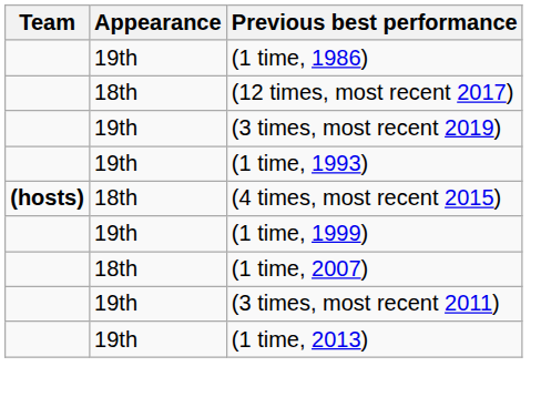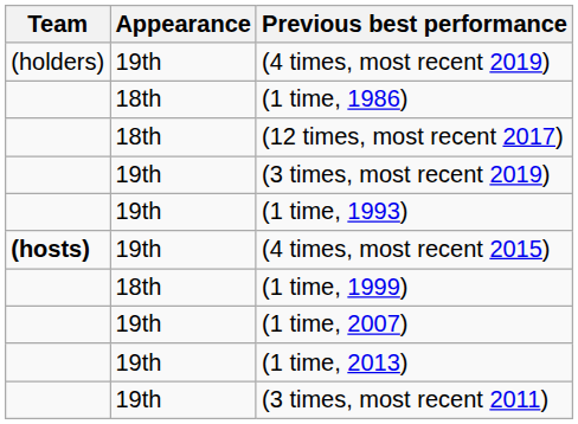 <table class="wikitable sortable" style="text-align: left;">
 <tr>
 <th>Team</th>
 <th data-sort-type="number">Appearance</th>
 <th>Previous best performance</th>
 </tr>
 <tr>
+<td> (holders)</td>
+<td>19th</td>
+<td> (4 times, most recent <a href='#'>2019</a>)</td>
+</tr>
+<tr>
 <td></td>
-<td>19th</td>
+<td>18th</td>
 <td> (1 time, <a href='#'>1986</a>)</td>
 </tr>
 <tr>
 <td></td>
 <td>18th</td>
 <td> (12 times, most recent <a href='#'>2017</a>)</td>
 </tr>
 <tr>
 <td></td>
 <td>19th</td>
 <td> (3 times, most recent <a href='#'>2019</a>)</td>
 </tr>
 <tr>
 <td></td>
 <td>19th</td>
 <td> (1 time, <a href='#'>1993</a>)</td>
 </tr>
 <tr>
 <td><strong> (hosts)</strong></td>
-<td>18th</td>
+<td>19th</td>
 <td> (4 times, most recent <a href='#'>2015</a>)</td>
 </tr>
 <tr>
 <td></td>
-<td>19th</td>
+<td>18th</td>
 <td> (1 time, <a href='#'>1999</a>)</td>
 </tr>
 <tr>
 <td></td>
-<td>18th</td>
+<td>19th</td>
 <td> (1 time, <a href='#'>2007</a>)</td>
+</tr>
+<tr>
+<td></td>
+<td>19th</td>
+<td> (1 time, <a href='#'>2013</a>)</td>
 </tr>
 <tr>
 <td></td>
 <td>19th</td>
 <td> (3 times, most recent <a href='#'>2011</a>)</td>
 </tr>
-<tr>
-<td></td>
-<td>19th</td>
-<td> (1 time, <a href='#'>2013</a>)</td>
-</tr>
 </table>
